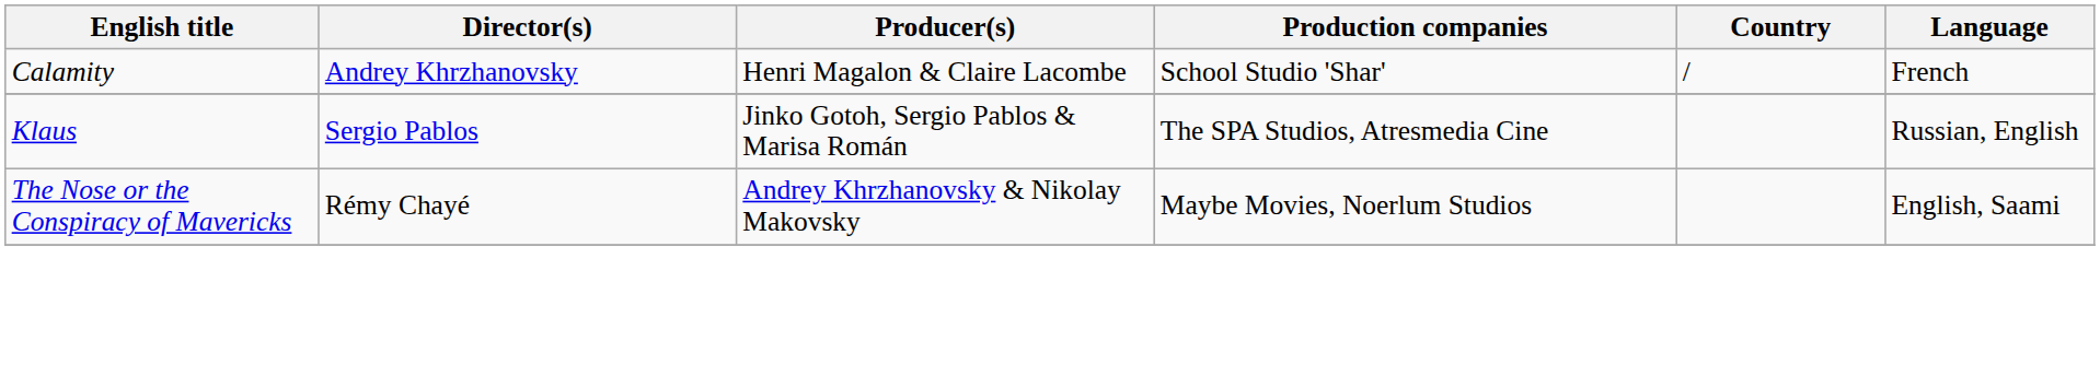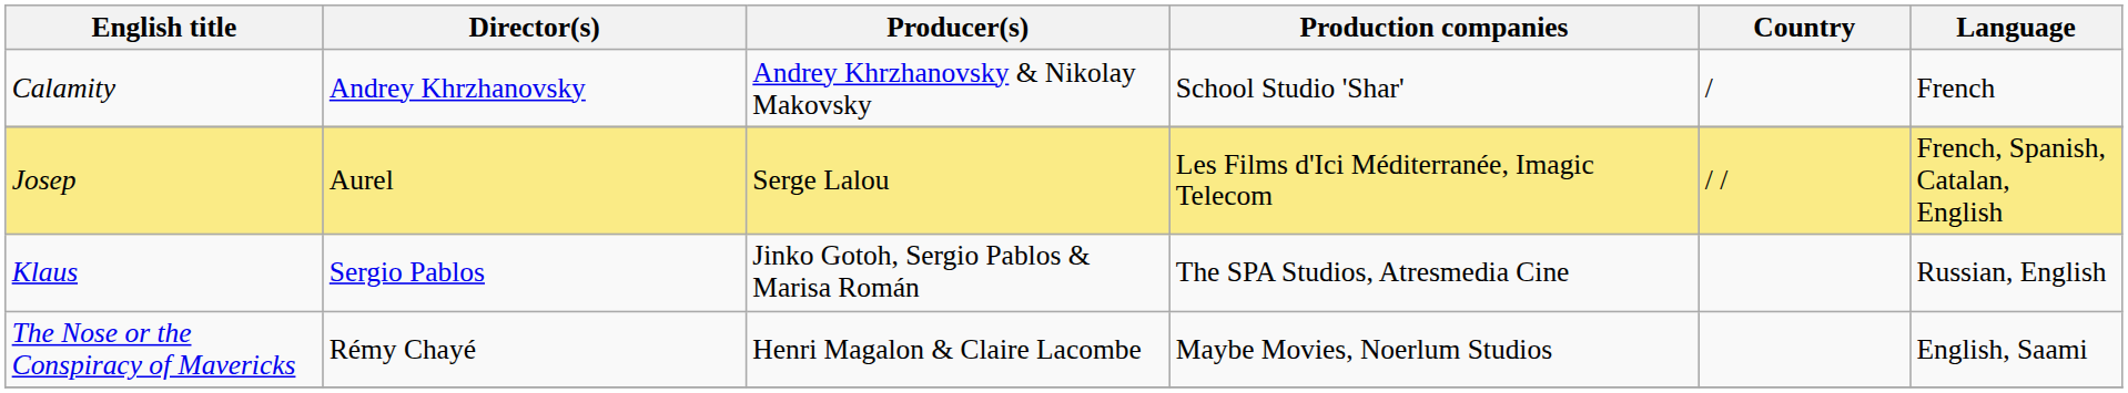 <table class="sortable wikitable" width="95%" cellpadding="5">
 <tr>
 <th width="15%">English title</th>
 <th width="20%">Director(s)</th>
 <th width="20%">Producer(s)</th>
 <th width="25%">Production companies</th>
 <th width="10%">Country</th>
 <th width="10%">Language</th>
 </tr>
 <tr>
 <td><em>Calamity</em></td>
 <td><a href='#'>Andrey Khrzhanovsky</a></td>
-<td>Henri Magalon & Claire Lacombe</td>
+<td><a href='#'>Andrey Khrzhanovsky</a> & Nikolay Makovsky</td>
 <td>School Studio 'Shar'</td>
 <td> / </td>
 <td>French</td>
 </tr>
 <tr>
+</tr>
+<tr style="background:#FAEB86">
+<td> <em>Josep</em></td>
+<td>Aurel</td>
+<td>Serge Lalou</td>
+<td>Les Films d'Ici Méditerranée, Imagic Telecom</td>
+<td> /  /</td>
+<td>French, Spanish, Catalan,<br>English</td>
 </tr>
 <tr>
 <td><em><a href='#'>Klaus</a></em></td>
 <td><a href='#'>Sergio Pablos</a></td>
 <td>Jinko Gotoh, Sergio Pablos & Marisa Román</td>
 <td>The SPA Studios, Atresmedia Cine</td>
 <td></td>
 <td>Russian, English</td>
 </tr>
 <tr>
 <td><em><a href='#'>The Nose or the Conspiracy of Mavericks</a></em></td>
 <td>Rémy Chayé</td>
-<td><a href='#'>Andrey Khrzhanovsky</a> & Nikolay Makovsky</td>
+<td>Henri Magalon & Claire Lacombe</td>
 <td>Maybe Movies, Noerlum Studios</td>
 <td></td>
 <td>English, Saami</td>
 </tr>
 <tr>
 </tr>
 </table>
